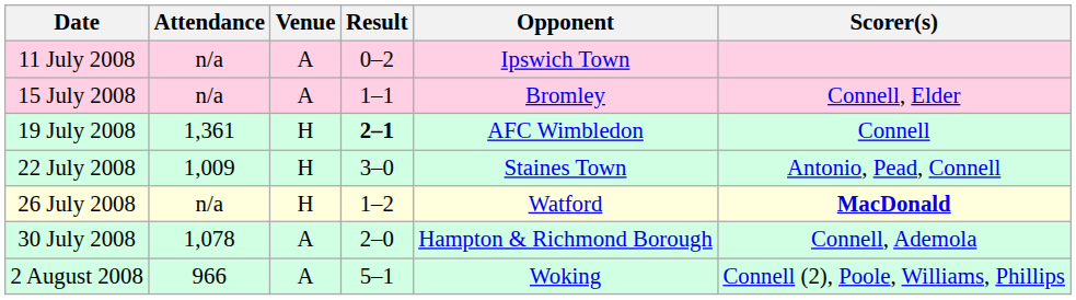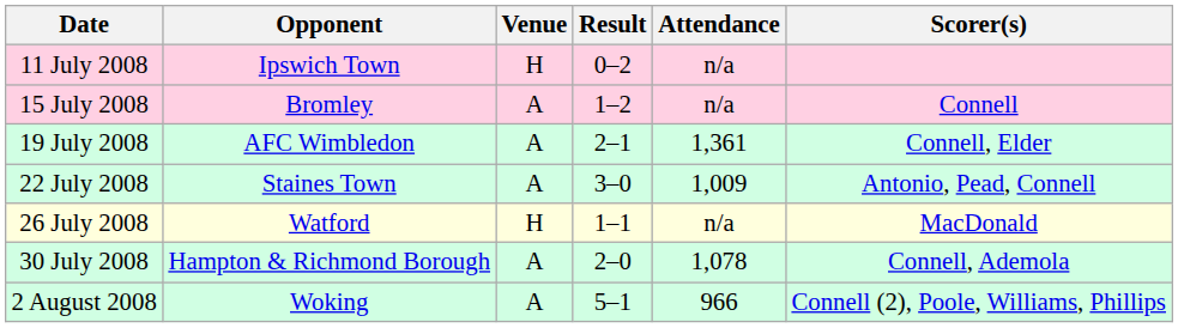 <table class="wikitable sortable" style="text-align:center;">
 <tr>
 <th>Date</th>
-<th>Attendance</th>
+<th>Opponent</th>
 <th>Venue</th>
 <th>Result</th>
-<th>Opponent</th>
+<th>Attendance</th>
 <th>Scorer(s)</th>
 </tr>
 <tr style="background:#ffd0e3;">
 <td>11 July 2008</td>
+<td><a href='#'>Ipswich Town</a></td>
+<td>H</td>
+<td>0–2</td>
 <td>n/a</td>
-<td>A</td>
-<td>0–2</td>
-<td><a href='#'>Ipswich Town</a></td>
 <td></td>
 </tr>
 <tr style="background:#ffd0e3;">
 <td>15 July 2008</td>
+<td><a href='#'>Bromley</a></td>
+<td>A</td>
+<td>1–2</td>
 <td>n/a</td>
+<td><a href='#'>Connell</a></td>
+</tr>
+<tr style="background:#d0ffe3;">
+<td>19 July 2008</td>
+<td><a href='#'>AFC Wimbledon</a></td>
 <td>A</td>
-<td>1–1</td>
-<td><a href='#'>Bromley</a></td>
+<td>2–1</td>
+<td>1,361</td>
 <td><a href='#'>Connell</a>, <a href='#'>Elder</a></td>
 </tr>
 <tr style="background:#d0ffe3;">
-<td>19 July 2008</td>
-<td>1,361</td>
-<td>H</td>
-<td><strong>2–1</strong></td>
-<td><a href='#'>AFC Wimbledon</a></td>
-<td><a href='#'>Connell</a></td>
-</tr>
-<tr style="background:#d0ffe3;">
 <td>22 July 2008</td>
+<td><a href='#'>Staines Town</a></td>
+<td>A</td>
+<td>3–0</td>
 <td>1,009</td>
-<td>H</td>
-<td>3–0</td>
-<td><a href='#'>Staines Town</a></td>
 <td><a href='#'>Antonio</a>, <a href='#'>Pead</a>, <a href='#'>Connell</a></td>
 </tr>
 <tr style="background:#ffd;">
 <td>26 July 2008</td>
+<td><a href='#'>Watford</a></td>
+<td>H</td>
+<td>1–1</td>
 <td>n/a</td>
-<td>H</td>
-<td>1–2</td>
-<td><a href='#'>Watford</a></td>
-<td><strong><a href='#'>MacDonald</a></strong></td>
+<td><a href='#'>MacDonald</a></td>
 </tr>
 <tr style="background:#d0ffe3;">
 <td>30 July 2008</td>
-<td>1,078</td>
+<td><a href='#'>Hampton & Richmond Borough</a></td>
 <td>A</td>
 <td>2–0</td>
-<td><a href='#'>Hampton & Richmond Borough</a></td>
+<td>1,078</td>
 <td><a href='#'>Connell</a>, <a href='#'>Ademola</a></td>
 </tr>
 <tr style="background:#d0ffe3;">
 <td>2 August 2008</td>
-<td>966</td>
+<td><a href='#'>Woking</a></td>
 <td>A</td>
 <td>5–1</td>
-<td><a href='#'>Woking</a></td>
+<td>966</td>
 <td><a href='#'>Connell</a> (2), <a href='#'>Poole</a>, <a href='#'>Williams</a>, <a href='#'>Phillips</a></td>
 </tr>
 </table>
